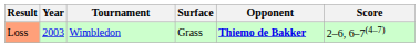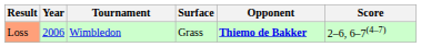 <table class="sortable wikitable">
 <tr>
 <th style="width:40px;">Result</th>
 <th style="width:30px;">Year</th>
 <th style="width:150px;">Tournament</th>
 <th style="width:50px;">Surface</th>
 <th style="width:150px;">Opponent</th>
 <th style="width:125px;" class="unsortable">Score</th>
 </tr>
 <tr style="background:#ccffcc;">
 <td style="background:#ffa07a;">Loss</td>
-<td><a href='#'>2003</a></td>
+<td><a href='#'>2006</a></td>
 <td><a href='#'>Wimbledon</a></td>
 <td>Grass</td>
 <td><strong> <a href='#'>Thiemo de Bakker</a></strong></td>
 <td>2–6, 6–7<sup>(4–7)</sup></td>
 </tr>
 </table>
